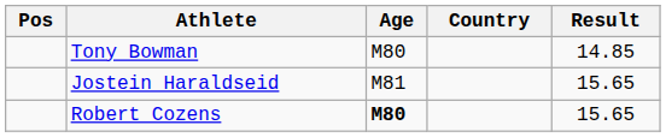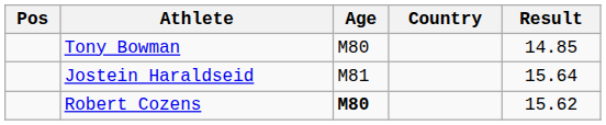 <table class="wikitable"  style="text-align:center; width:50%;">
 <tr>
 <th>Pos</th>
 <th>Athlete</th>
 <th>Age</th>
 <th>Country</th>
 <th>Result</th>
 </tr>
 <tr>
 <td align=center></td>
 <td align=left><a href='#'>Tony Bowman</a></td>
 <td align=left>M80</td>
 <td align=left></td>
 <td>14.85</td>
 </tr>
 <tr>
 <td align=center></td>
 <td align=left><a href='#'>Jostein Haraldseid</a></td>
 <td align=left>M81</td>
 <td align=left></td>
-<td>15.65</td>
+<td>15.64</td>
 </tr>
 <tr>
 <td align=center></td>
 <td align=left><a href='#'>Robert Cozens</a></td>
 <td align=left><strong>M80</strong></td>
 <td align=left></td>
-<td>15.65</td>
+<td>15.62</td>
 </tr>
 </table>
